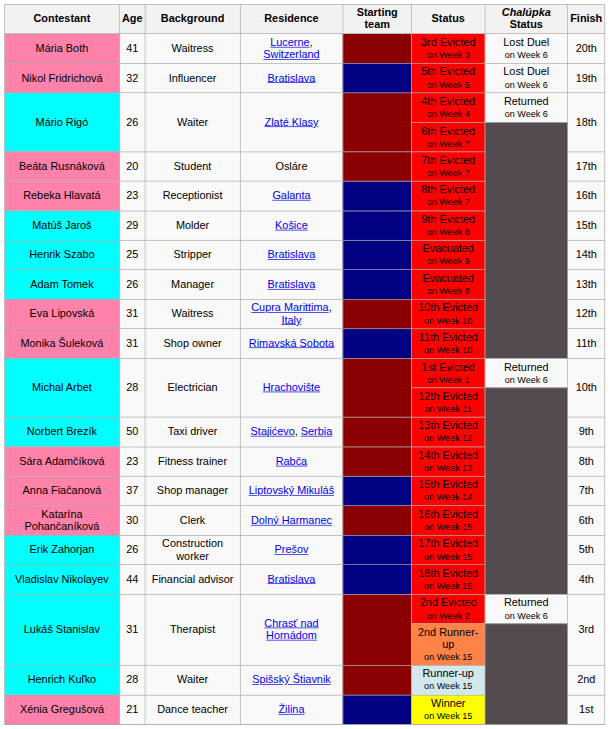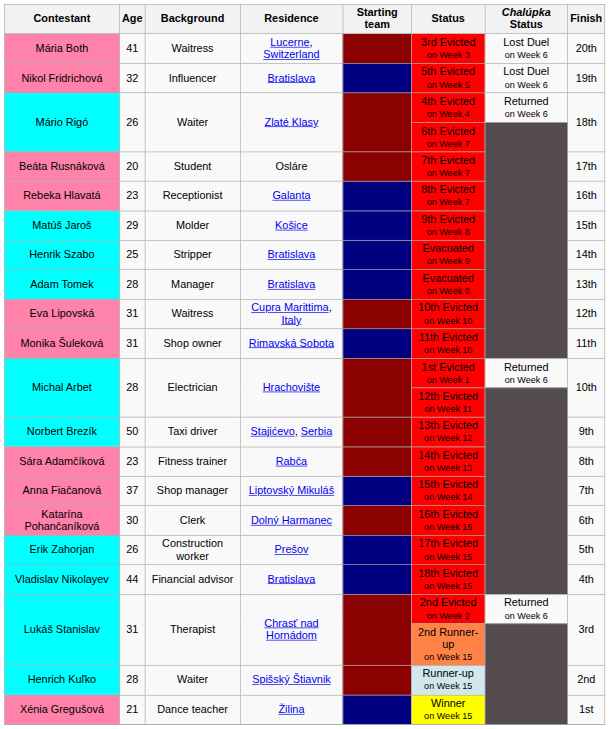 <table class="wikitable sortable" style="margin:auto; text-align:center;">
 <tr>
 <th>Contestant</th>
 <th>Age</th>
 <th>Background</th>
 <th>Residence</th>
 <th>Starting team</th>
 <th>Status</th>
 <th><em>Chalúpka</em> Status</th>
 <th>Finish</th>
 </tr>
 <tr>
 <td style="background:#FF82AB;" colspan=1>Mária Both</td>
 <td>41</td>
 <td>Waitress</td>
 <td><a href='#'>Lucerne</a>, <a href='#'>Switzerland</a></td>
 <td style="background:#8B0000" colspan=1></td>
 <td style="background:#ff0000;">3rd Evicted<br><small>on Week 3</small></td>
 <td>Lost Duel<br><small>on Week 6</small></td>
 <td>20th</td>
 </tr>
 <tr>
 <td style="background:#FF82AB;" colspan=1>Nikol Fridrichová</td>
 <td>32</td>
 <td>Influencer</td>
 <td><a href='#'>Bratislava</a></td>
 <td style="background:#000080" colspan=1></td>
 <td style="background:#ff0000;">5th Evicted<br><small>on Week 5</small></td>
 <td>Lost Duel<br><small>on Week 6</small></td>
 <td>19th</td>
 </tr>
 <tr>
 <td style="background:cyan;" rowspan=2>Mário Rigó</td>
 <td rowspan=2>26</td>
 <td rowspan=2>Waiter</td>
 <td rowspan=2><a href='#'>Zlaté Klasy</a></td>
 <td style="background:#8B0000" colspan=1 rowspan=2></td>
 <td style="background:#ff0000;">4th Evicted<br><small>on Week 4</small></td>
 <td>Returned<br><small>on Week 6</small></td>
 <td rowspan=2>18th</td>
 </tr>
 <tr>
 <td style="background:#ff0000;">6th Evicted<br><small>on Week 7</small></td>
 <td rowspan=8 style="background:#534B4F;"></td>
 </tr>
 <tr>
 <td style="background:#FF82AB;" colspan=1>Beáta Rusnáková</td>
 <td>20</td>
 <td>Student</td>
 <td>Osláre</td>
 <td style="background:#8B0000" colspan=1></td>
 <td style="background:#ff0000;">7th Evicted<br><small>on Week 7</small></td>
 <td>17th</td>
 </tr>
 <tr>
 <td style="background:#FF82AB;" colspan=1>Rebeka Hlavatá</td>
 <td>23</td>
 <td>Receptionist</td>
 <td><a href='#'>Galanta</a></td>
 <td style="background:#000080" colspan=1></td>
 <td style="background:#ff0000;">8th Evicted<br><small>on Week 7</small></td>
 <td>16th</td>
 </tr>
 <tr>
 <td style="background:cyan;" colspan=1>Matúš Jaroš</td>
 <td>29</td>
 <td>Molder</td>
 <td><a href='#'>Košice</a></td>
 <td style="background:#000080" colspan=1></td>
 <td style="background:#ff0000;">9th Evicted<br><small>on Week 8</small></td>
 <td>15th</td>
 </tr>
 <tr>
 <td style="background:cyan;" colspan=1>Henrik Szabo</td>
 <td>25</td>
 <td>Stripper</td>
 <td><a href='#'>Bratislava</a></td>
 <td style="background:#000080" colspan=1></td>
 <td style="background:#ff0000;">Evacuated<br><small>on Week 9</small></td>
 <td>14th</td>
 </tr>
 <tr>
 <td style="background:cyan;" colspan=1>Adam Tomek</td>
-<td>26</td>
+<td>28</td>
 <td>Manager</td>
 <td><a href='#'>Bratislava</a></td>
 <td style="background:#000080" colspan=1></td>
 <td style="background:#ff0000;">Evacuated<br><small>on Week 9</small></td>
 <td>13th</td>
 </tr>
 <tr>
 <td style="background:#FF82AB;" colspan=1>Eva Lipovská</td>
 <td>31</td>
 <td>Waitress</td>
 <td><a href='#'>Cupra Marittima</a>, <a href='#'>Italy</a></td>
 <td style="background:#8B0000" colspan=1></td>
 <td style="background:#ff0000;">10th Evicted<br><small>on Week 10</small></td>
 <td>12th</td>
 </tr>
 <tr>
 <td style="background:#FF82AB;" colspan=1>Monika Šuleková</td>
 <td>31</td>
 <td>Shop owner</td>
 <td><a href='#'>Rimavská Sobota</a></td>
 <td style="background:#000080" colspan=1></td>
 <td style="background:#ff0000;">11th Evicted<br><small>on Week 10</small></td>
 <td>11th</td>
 </tr>
 <tr>
 <td style="background:cyan;" rowspan=2>Michal Arbet</td>
 <td rowspan=2>28</td>
 <td rowspan=2>Electrician</td>
 <td rowspan=2><a href='#'>Hrachovište</a></td>
 <td style="background:#8B0000" colspan=1 rowspan=2></td>
 <td style="background:#ff0000;">1st Evicted<br><small>on Week 1</small></td>
 <td>Returned<br><small>on Week 6</small></td>
 <td rowspan=2>10th</td>
 </tr>
 <tr>
 <td style="background:#ff0000;">12th Evicted<br><small>on Week 11</small></td>
 <td rowspan=7 style="background:#534B4F;"></td>
 </tr>
 <tr>
 <td style="background:cyan;" colspan=1>Norbert Brezík</td>
 <td>50</td>
 <td>Taxi driver</td>
 <td><a href='#'>Stajićevo</a>, <a href='#'>Serbia</a></td>
 <td style="background:#8B0000" colspan=1></td>
 <td style="background:#ff0000;">13th Evicted<br><small>on Week 12</small></td>
 <td>9th</td>
 </tr>
 <tr>
 <td style="background:#FF82AB;" colspan=1>Sára Adamčíková</td>
 <td>23</td>
 <td>Fitness trainer</td>
 <td><a href='#'>Rabča</a></td>
 <td style="background:#8B0000" colspan=1></td>
 <td style="background:#ff0000;">14th Evicted<br><small>on Week 13</small></td>
 <td>8th</td>
 </tr>
 <tr>
 <td style="background:#FF82AB;" colspan=1>Anna Fiačanová</td>
 <td>37</td>
 <td>Shop manager</td>
 <td><a href='#'>Liptovský Mikuláš</a></td>
 <td style="background:#000080" colspan=1></td>
 <td style="background:#ff0000;">15th Evicted<br><small>on Week 14</small></td>
 <td>7th</td>
 </tr>
 <tr>
 <td style="background:#FF82AB;" colspan=1>Katarína Pohančaníková</td>
 <td>30</td>
 <td>Clerk</td>
 <td><a href='#'>Dolný Harmanec</a></td>
 <td style="background:#8B0000" colspan=1></td>
 <td style="background:#ff0000;">16th Evicted<br><small>on Week 15</small></td>
 <td>6th</td>
 </tr>
 <tr>
 <td style="background:cyan;" colspan=1>Erik Zahorjan</td>
 <td>26</td>
 <td>Construction worker</td>
 <td><a href='#'>Prešov</a></td>
 <td style="background:#000080" colspan=1></td>
 <td style="background:#ff0000;">17th Evicted<br><small>on Week 15</small></td>
 <td>5th</td>
 </tr>
 <tr>
 <td style="background:cyan;" colspan=1>Vladislav Nikolayev</td>
 <td>44</td>
 <td>Financial advisor</td>
 <td><a href='#'>Bratislava</a></td>
 <td style="background:#000080" colspan=1></td>
 <td style="background:#ff0000;">18th Evicted<br><small>on Week 15</small></td>
 <td>4th</td>
 </tr>
 <tr>
 <td style="background:cyan;" rowspan=2>Lukáš Stanislav</td>
 <td rowspan=2>31</td>
 <td rowspan=2>Therapist</td>
 <td rowspan=2><a href='#'>Chrasť nad Hornádom</a></td>
 <td style="background:#8B0000" colspan=1 rowspan=2></td>
 <td style="background:#ff0000;">2nd Evicted<br><small>on Week 2</small></td>
 <td rowspan=1>Returned<br><small>on Week 6</small></td>
 <td rowspan=2>3rd</td>
 </tr>
 <tr>
 <td style="background:#FF8247;">2nd Runner-up<br><small>on Week 15</small></td>
 <td rowspan=15 style="background:#534B4F;"></td>
 </tr>
 <tr>
 <td style="background:cyan;" colspan=1>Henrich Kuľko</td>
 <td>28</td>
 <td>Waiter</td>
 <td><a href='#'>Spišský Štiavnik</a></td>
 <td style="background:#8B0000" colspan=1></td>
 <td style="background:#D1E8EF;">Runner-up<br><small>on Week 15</small></td>
 <td>2nd</td>
 </tr>
 <tr>
 <td style="background:#FF82AB;" colspan=1>Xénia Gregušová</td>
 <td>21</td>
 <td>Dance teacher</td>
 <td><a href='#'>Žilina</a></td>
 <td style="background:#000080" colspan=1></td>
 <td style="background:yellow;">Winner<br><small>on Week 15</small></td>
 <td>1st</td>
 </tr>
 <tr>
 </tr>
 </table>
